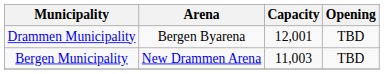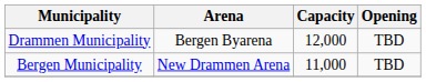 <table class="wikitable sortable">
 <tr>
 <th>Municipality</th>
 <th>Arena</th>
 <th>Capacity</th>
 <th>Opening</th>
 </tr>
 <tr>
 <td align=center><a href='#'>Drammen Municipality</a></td>
 <td align=center>Bergen Byarena</td>
-<td align=center>12,001</td>
+<td align=center>12,000</td>
 <td align=center>TBD</td>
 </tr>
 <tr>
 <td align=center><a href='#'>Bergen Municipality</a></td>
 <td align=center><a href='#'>New Drammen Arena</a></td>
-<td align=center>11,003</td>
+<td align=center>11,000</td>
 <td align=center>TBD</td>
 </tr>
 <tr>
 </tr>
 </table>
